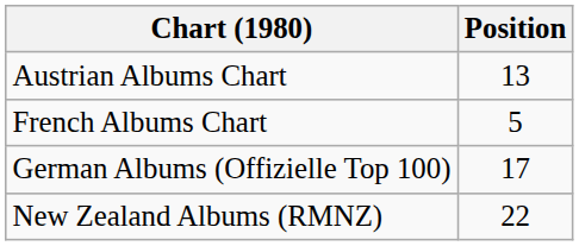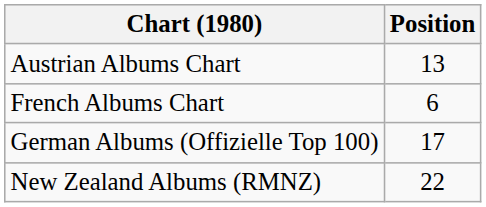 <table class="wikitable sortable" style="text-align:center;">
 <tr>
 <th>Chart (1980)</th>
 <th>Position</th>
 </tr>
 <tr>
 <td align="left">Austrian Albums Chart</td>
 <td>13</td>
 </tr>
 <tr>
 <td align="left">French Albums Chart</td>
-<td>5</td>
+<td>6</td>
 </tr>
 <tr>
 <td align="left">German Albums (Offizielle Top 100)</td>
 <td>17</td>
 </tr>
 <tr>
 <td align="left">New Zealand Albums (RMNZ)</td>
 <td>22</td>
 </tr>
 </table>
